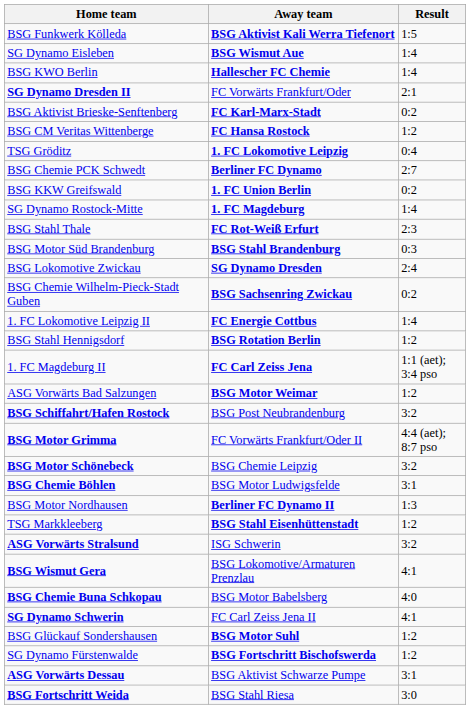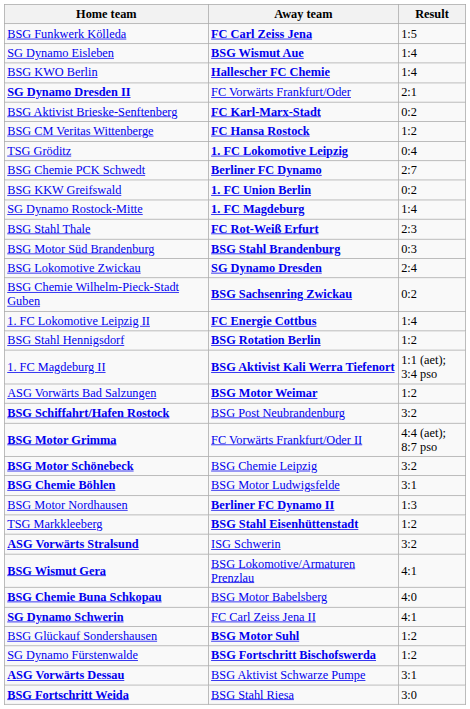 <table class="wikitable" style="width:600px;">
 <tr>
 <th>Home team</th>
 <th>Away team</th>
 <th style="width:80px;">Result</th>
 </tr>
 <tr>
 <td><a href='#'>BSG Funkwerk Kölleda</a></td>
-<td><strong><a href='#'>BSG Aktivist Kali Werra Tiefenort</a></strong></td>
+<td><strong><a href='#'>FC Carl Zeiss Jena</a></strong></td>
 <td>1:5</td>
 </tr>
 <tr>
 <td><a href='#'>SG Dynamo Eisleben</a></td>
 <td><strong><a href='#'>BSG Wismut Aue</a></strong></td>
 <td>1:4</td>
 </tr>
 <tr>
 <td><a href='#'>BSG KWO Berlin</a></td>
 <td><strong><a href='#'>Hallescher FC Chemie</a></strong></td>
 <td>1:4</td>
 </tr>
 <tr>
 <td><strong><a href='#'>SG Dynamo Dresden II</a></strong></td>
 <td><a href='#'>FC Vorwärts Frankfurt/Oder</a></td>
 <td>2:1</td>
 </tr>
 <tr>
 <td><a href='#'>BSG Aktivist Brieske-Senftenberg</a></td>
 <td><strong><a href='#'>FC Karl-Marx-Stadt</a></strong></td>
 <td>0:2</td>
 </tr>
 <tr>
 <td><a href='#'>BSG CM Veritas Wittenberge</a></td>
 <td><strong><a href='#'>FC Hansa Rostock</a></strong></td>
 <td>1:2</td>
 </tr>
 <tr>
 <td><a href='#'>TSG Gröditz</a></td>
 <td><strong><a href='#'>1. FC Lokomotive Leipzig</a></strong></td>
 <td>0:4</td>
 </tr>
 <tr>
 <td><a href='#'>BSG Chemie PCK Schwedt</a></td>
 <td><strong><a href='#'>Berliner FC Dynamo</a></strong></td>
 <td>2:7</td>
 </tr>
 <tr>
 <td><a href='#'>BSG KKW Greifswald</a></td>
 <td><strong><a href='#'>1. FC Union Berlin</a></strong></td>
 <td>0:2</td>
 </tr>
 <tr>
 <td><a href='#'>SG Dynamo Rostock-Mitte</a></td>
 <td><strong><a href='#'>1. FC Magdeburg</a></strong></td>
 <td>1:4</td>
 </tr>
 <tr>
 <td><a href='#'>BSG Stahl Thale</a></td>
 <td><strong><a href='#'>FC Rot-Weiß Erfurt</a></strong></td>
 <td>2:3</td>
 </tr>
 <tr>
 <td><a href='#'>BSG Motor Süd Brandenburg</a></td>
 <td><strong><a href='#'>BSG Stahl Brandenburg</a></strong></td>
 <td>0:3</td>
 </tr>
 <tr>
 <td><a href='#'>BSG Lokomotive Zwickau</a></td>
 <td><strong><a href='#'>SG Dynamo Dresden</a></strong></td>
 <td>2:4</td>
 </tr>
 <tr>
 <td><a href='#'>BSG Chemie Wilhelm-Pieck-Stadt Guben</a></td>
 <td><strong><a href='#'>BSG Sachsenring Zwickau</a></strong></td>
 <td>0:2</td>
 </tr>
 <tr>
 <td><a href='#'>1. FC Lokomotive Leipzig II</a></td>
 <td><strong><a href='#'>FC Energie Cottbus</a></strong></td>
 <td>1:4</td>
 </tr>
 <tr>
 <td><a href='#'>BSG Stahl Hennigsdorf</a></td>
 <td><strong><a href='#'>BSG Rotation Berlin</a></strong></td>
 <td>1:2</td>
 </tr>
 <tr>
 <td><a href='#'>1. FC Magdeburg II</a></td>
-<td><strong><a href='#'>FC Carl Zeiss Jena</a></strong></td>
+<td><strong><a href='#'>BSG Aktivist Kali Werra Tiefenort</a></strong></td>
 <td>1:1 (aet); 3:4 pso</td>
 </tr>
 <tr>
 <td><a href='#'>ASG Vorwärts Bad Salzungen</a></td>
 <td><strong><a href='#'>BSG Motor Weimar</a></strong></td>
 <td>1:2</td>
 </tr>
 <tr>
 <td><strong><a href='#'>BSG Schiffahrt/Hafen Rostock</a></strong></td>
 <td><a href='#'>BSG Post Neubrandenburg</a></td>
 <td>3:2</td>
 </tr>
 <tr>
 <td><strong><a href='#'>BSG Motor Grimma</a></strong></td>
 <td><a href='#'>FC Vorwärts Frankfurt/Oder II</a></td>
 <td>4:4 (aet); 8:7 pso</td>
 </tr>
 <tr>
 <td><strong><a href='#'>BSG Motor Schönebeck</a></strong></td>
 <td><a href='#'>BSG Chemie Leipzig</a></td>
 <td>3:2</td>
 </tr>
 <tr>
 <td><strong><a href='#'>BSG Chemie Böhlen</a></strong></td>
 <td><a href='#'>BSG Motor Ludwigsfelde</a></td>
 <td>3:1</td>
 </tr>
 <tr>
 <td><a href='#'>BSG Motor Nordhausen</a></td>
 <td><strong><a href='#'>Berliner FC Dynamo II</a></strong></td>
 <td>1:3</td>
 </tr>
 <tr>
 <td><a href='#'>TSG Markkleeberg</a></td>
 <td><strong><a href='#'>BSG Stahl Eisenhüttenstadt</a></strong></td>
 <td>1:2</td>
 </tr>
 <tr>
 <td><strong><a href='#'>ASG Vorwärts Stralsund</a></strong></td>
 <td><a href='#'>ISG Schwerin</a></td>
 <td>3:2</td>
 </tr>
 <tr>
 <td><strong><a href='#'>BSG Wismut Gera</a></strong></td>
 <td><a href='#'>BSG Lokomotive/Armaturen Prenzlau</a></td>
 <td>4:1</td>
 </tr>
 <tr>
 <td><strong><a href='#'>BSG Chemie Buna Schkopau</a></strong></td>
 <td><a href='#'>BSG Motor Babelsberg</a></td>
 <td>4:0</td>
 </tr>
 <tr>
 <td><strong><a href='#'>SG Dynamo Schwerin</a></strong></td>
 <td><a href='#'>FC Carl Zeiss Jena II</a></td>
 <td>4:1</td>
 </tr>
 <tr>
 <td><a href='#'>BSG Glückauf Sondershausen</a></td>
 <td><strong><a href='#'>BSG Motor Suhl</a></strong></td>
 <td>1:2</td>
 </tr>
 <tr>
 <td><a href='#'>SG Dynamo Fürstenwalde</a></td>
 <td><strong><a href='#'>BSG Fortschritt Bischofswerda</a></strong></td>
 <td>1:2</td>
 </tr>
 <tr>
 <td><strong><a href='#'>ASG Vorwärts Dessau</a></strong></td>
 <td><a href='#'>BSG Aktivist Schwarze Pumpe</a></td>
 <td>3:1</td>
 </tr>
 <tr>
 <td><strong><a href='#'>BSG Fortschritt Weida</a></strong></td>
 <td><a href='#'>BSG Stahl Riesa</a></td>
 <td>3:0</td>
 </tr>
 </table>
